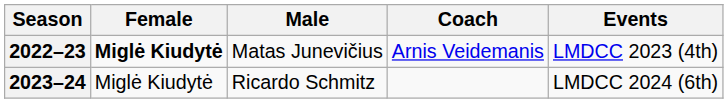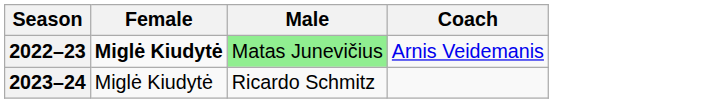 <table class="wikitable">
 <tr>
 <th scope="col">Season</th>
 <th scope="col">Female</th>
 <th scope="col">Male</th>
 <th scope="col">Coach</th>
-<th scope="col">Events</th>
 </tr>
 <tr>
 <th scope="row">2022–23</th>
 <td><strong>Miglė Kiudytė</strong></td>
-<td>Matas Junevičius</td>
+<td style="background: lightgreen;">Matas Junevičius</td>
 <td><a href='#'>Arnis Veidemanis</a></td>
-<td><a href='#'>LMDCC</a> 2023 (4th)</td>
 </tr>
 <tr>
 <th scope="row">2023–24</th>
 <td>Miglė Kiudytė</td>
 <td>Ricardo Schmitz</td>
 <td></td>
-<td>LMDCC 2024 (6th)</td>
 </tr>
 </table>
